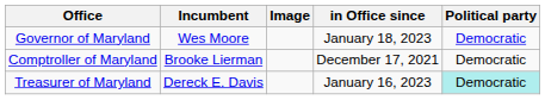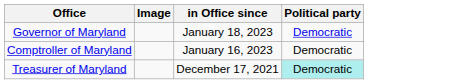 <table class=wikitable style="text-align:center">
 <tr>
 <th>Office</th>
-<th>Incumbent</th>
 <th>Image</th>
 <th>in Office since</th>
 <th>Political party</th>
 </tr>
 <tr>
 <td><a href='#'>Governor of Maryland</a></td>
-<td><a href='#'>Wes Moore</a></td>
 <td></td>
 <td>January 18, 2023</td>
 <td><a href='#'>Democratic</a></td>
 </tr>
 <tr>
 <td><a href='#'>Comptroller of Maryland</a></td>
-<td><a href='#'>Brooke Lierman</a></td>
 <td></td>
-<td>December 17, 2021</td>
+<td>January 16, 2023</td>
 <td>Democratic</td>
 </tr>
 <tr>
 <td><a href='#'>Treasurer of Maryland</a></td>
-<td><a href='#'>Dereck E. Davis</a></td>
 <td></td>
-<td>January 16, 2023</td>
+<td>December 17, 2021</td>
 <td style="background: paleturquoise;">Democratic</td>
 </tr>
 </table>
